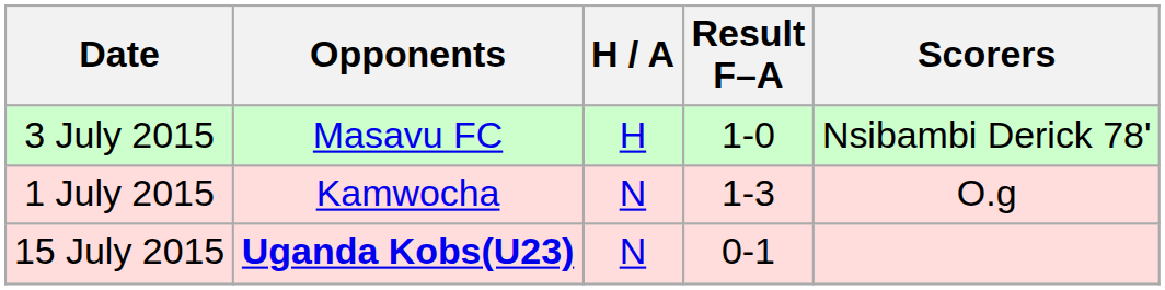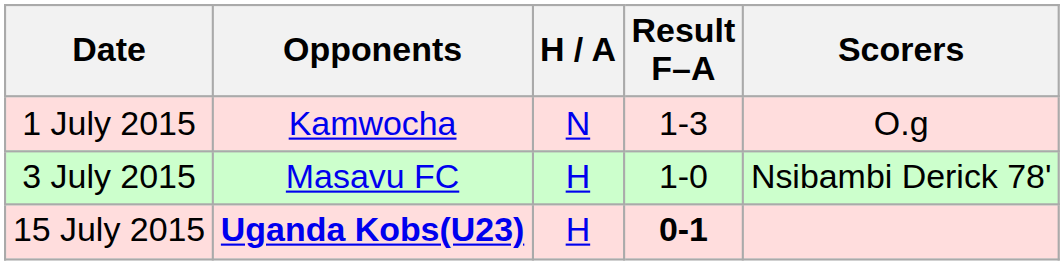 <table class="wikitable" style="text-align:center">
 <tr>
 <th>Date</th>
 <th>Opponents</th>
 <th>H / A</th>
 <th>Result<br>F–A</th>
 <th>Scorers</th>
+</tr>
+<tr bgcolor="#ffdddd">
+<td>1 July 2015</td>
+<td><a href='#'>Kamwocha</a></td>
+<td><a href='#'>N</a></td>
+<td>1-3</td>
+<td>O.g</td>
 </tr>
 <tr bgcolor="#ccffcc">
 <td>3 July 2015</td>
 <td><a href='#'>Masavu FC</a></td>
 <td><a href='#'>H</a></td>
 <td>1-0</td>
 <td>Nsibambi Derick 78'</td>
 </tr>
 <tr bgcolor="#ffdddd">
-<td>1 July 2015</td>
-<td><a href='#'>Kamwocha</a></td>
-<td><a href='#'>N</a></td>
-<td>1-3</td>
-<td>O.g</td>
-</tr>
-<tr bgcolor="#ffdddd">
 <td>15 July 2015</td>
 <td><strong><a href='#'>Uganda Kobs(U23)</a></strong></td>
-<td><a href='#'>N</a></td>
-<td>0-1</td>
+<td><a href='#'>H</a></td>
+<td><strong>0-1</strong></td>
 <td></td>
 </tr>
 </table>
